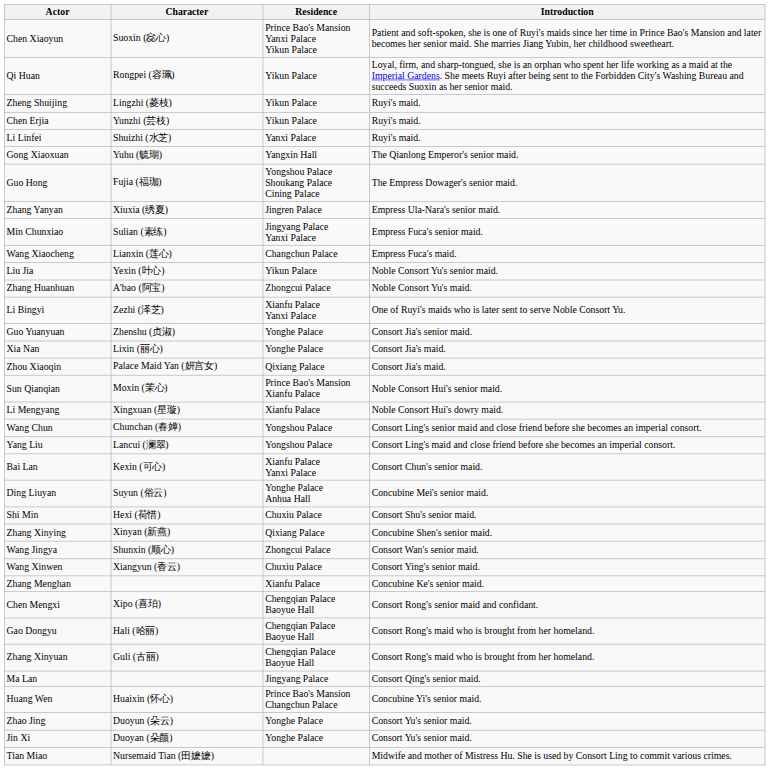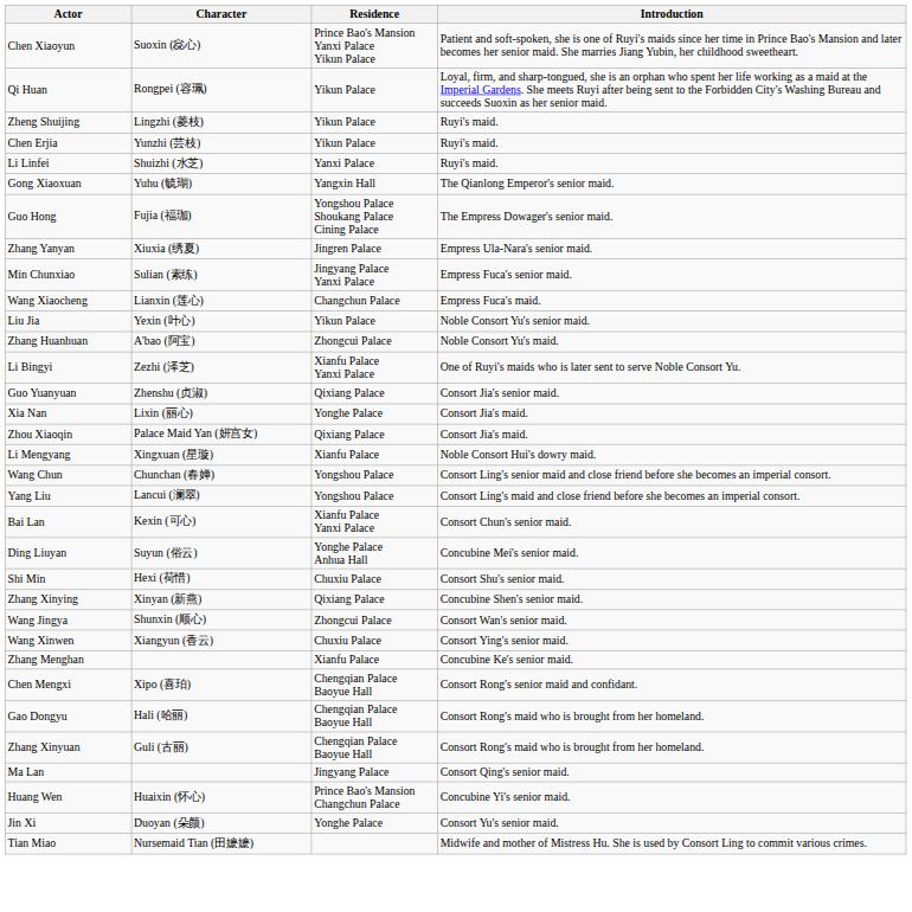 <table class="wikitable">
 <tr>
 <th style="width:14%">Actor</th>
 <th style="width:20%">Character</th>
 <th style="width:14%">Residence</th>
 <th>Introduction</th>
 </tr>
 <tr>
 <td>Chen Xiaoyun</td>
 <td>Suoxin (惢心)</td>
 <td>Prince Bao's Mansion<br>Yanxi Palace<br>Yikun Palace</td>
 <td>Patient and soft-spoken, she is one of Ruyi's maids since her time in Prince Bao's Mansion and later becomes her senior maid. She marries Jiang Yubin, her childhood sweetheart.</td>
 </tr>
 <tr>
 <td>Qi Huan</td>
 <td>Rongpei (容珮)</td>
 <td>Yikun Palace</td>
 <td>Loyal, firm, and sharp-tongued, she is an orphan who spent her life working as a maid at the <a href='#'>Imperial Gardens</a>. She meets Ruyi after being sent to the Forbidden City's Washing Bureau and succeeds Suoxin as her senior maid.</td>
 </tr>
 <tr>
 <td>Zheng Shuijing</td>
 <td>Lingzhi (菱枝)</td>
 <td>Yikun Palace</td>
 <td>Ruyi's maid.</td>
 </tr>
 <tr>
 <td>Chen Erjia</td>
 <td>Yunzhi (芸枝)</td>
 <td>Yikun Palace</td>
 <td>Ruyi's maid.</td>
 </tr>
 <tr>
 <td>Li Linfei</td>
 <td>Shuizhi (水芝)</td>
 <td>Yanxi Palace</td>
 <td>Ruyi's maid.</td>
 </tr>
 <tr>
 <td>Gong Xiaoxuan</td>
 <td>Yuhu (毓瑚)</td>
 <td>Yangxin Hall</td>
 <td>The Qianlong Emperor's senior maid.</td>
 </tr>
 <tr>
 <td>Guo Hong</td>
 <td>Fujia (福珈)</td>
 <td>Yongshou Palace<br>Shoukang Palace<br>Cining Palace</td>
 <td>The Empress Dowager's senior maid.</td>
 </tr>
 <tr>
 <td>Zhang Yanyan</td>
 <td>Xiuxia (绣夏)</td>
 <td>Jingren Palace</td>
 <td>Empress Ula-Nara's senior maid.</td>
 </tr>
 <tr>
 <td>Min Chunxiao</td>
 <td>Sulian (素练)</td>
 <td>Jingyang Palace<br>Yanxi Palace</td>
 <td>Empress Fuca's senior maid.</td>
 </tr>
 <tr>
 <td>Wang Xiaocheng</td>
 <td>Lianxin (莲心)</td>
 <td>Changchun Palace</td>
 <td>Empress Fuca's maid.</td>
 </tr>
 <tr>
 <td>Liu Jia</td>
 <td>Yexin (叶心)</td>
 <td>Yikun Palace</td>
 <td>Noble Consort Yu's senior maid.</td>
 </tr>
 <tr>
 <td>Zhang Huanhuan</td>
 <td>A'bao (阿宝)</td>
 <td>Zhongcui Palace</td>
 <td>Noble Consort Yu's maid.</td>
 </tr>
 <tr>
 <td>Li Bingyi</td>
 <td>Zezhi (泽芝)</td>
 <td>Xianfu Palace<br>Yanxi Palace</td>
 <td>One of Ruyi's maids who is later sent to serve Noble Consort Yu.</td>
 </tr>
 <tr>
 <td>Guo Yuanyuan</td>
 <td>Zhenshu (贞淑)</td>
-<td>Yonghe Palace</td>
+<td>Qixiang Palace</td>
 <td>Consort Jia's senior maid.</td>
 </tr>
 <tr>
 <td>Xia Nan</td>
 <td>Lixin (丽心)</td>
 <td>Yonghe Palace</td>
 <td>Consort Jia's maid.</td>
 </tr>
 <tr>
 <td>Zhou Xiaoqin</td>
 <td>Palace Maid Yan (妍宫女)</td>
 <td>Qixiang Palace</td>
 <td>Consort Jia's maid.</td>
-</tr>
-<tr>
-<td>Sun Qianqian</td>
-<td>Moxin (茉心)</td>
-<td>Prince Bao's Mansion<br>Xianfu Palace</td>
-<td>Noble Consort Hui's senior maid.</td>
 </tr>
 <tr>
 <td>Li Mengyang</td>
 <td>Xingxuan (星璇)</td>
 <td>Xianfu Palace</td>
 <td>Noble Consort Hui's dowry maid.</td>
 </tr>
 <tr>
 <td>Wang Chun</td>
 <td>Chunchan (春婵)</td>
 <td>Yongshou Palace</td>
 <td>Consort Ling's senior maid and close friend before she becomes an imperial consort.</td>
 </tr>
 <tr>
 <td>Yang Liu</td>
 <td>Lancui (澜翠)</td>
 <td>Yongshou Palace</td>
 <td>Consort Ling's maid and close friend before she becomes an imperial consort.</td>
 </tr>
 <tr>
 <td>Bai Lan</td>
 <td>Kexin (可心)</td>
 <td>Xianfu Palace<br>Yanxi Palace</td>
 <td>Consort Chun's senior maid.</td>
 </tr>
 <tr>
 <td>Ding Liuyan</td>
 <td>Suyun (俗云)</td>
 <td>Yonghe Palace<br>Anhua Hall</td>
 <td>Concubine Mei's senior maid.</td>
 </tr>
 <tr>
 <td>Shi Min</td>
 <td>Hexi (荷惜)</td>
 <td>Chuxiu Palace</td>
 <td>Consort Shu's senior maid.</td>
 </tr>
 <tr>
 <td>Zhang Xinying</td>
 <td>Xinyan (新燕)</td>
 <td>Qixiang Palace</td>
 <td>Concubine Shen's senior maid.</td>
 </tr>
 <tr>
 <td>Wang Jingya</td>
 <td>Shunxin (顺心)</td>
 <td>Zhongcui Palace</td>
 <td>Consort Wan's senior maid.</td>
 </tr>
 <tr>
 <td>Wang Xinwen</td>
 <td>Xiangyun (香云)</td>
 <td>Chuxiu Palace</td>
 <td>Consort Ying's senior maid.</td>
 </tr>
 <tr>
 <td>Zhang Menghan</td>
 <td></td>
 <td>Xianfu Palace</td>
 <td>Concubine Ke's senior maid.</td>
 </tr>
 <tr>
 <td>Chen Mengxi</td>
 <td>Xipo (喜珀)</td>
 <td>Chengqian Palace<br>Baoyue Hall</td>
 <td>Consort Rong's senior maid and confidant.</td>
 </tr>
 <tr>
 <td>Gao Dongyu</td>
 <td>Hali (哈丽)</td>
 <td>Chengqian Palace<br>Baoyue Hall</td>
 <td>Consort Rong's maid who is brought from her homeland.</td>
 </tr>
 <tr>
 <td>Zhang Xinyuan</td>
 <td>Guli (古丽)</td>
 <td>Chengqian Palace<br>Baoyue Hall</td>
 <td>Consort Rong's maid who is brought from her homeland.</td>
 </tr>
 <tr>
 <td>Ma Lan</td>
 <td></td>
 <td>Jingyang Palace</td>
 <td>Consort Qing's senior maid.</td>
 </tr>
 <tr>
 <td>Huang Wen</td>
 <td>Huaixin (怀心)</td>
 <td>Prince Bao's Mansion<br>Changchun Palace</td>
 <td>Concubine Yi's senior maid.</td>
 </tr>
 <tr>
-<td>Zhao Jing</td>
-<td>Duoyun (朵云)</td>
-<td>Yonghe Palace</td>
-<td>Consort Yu's senior maid.</td>
-</tr>
-<tr>
 <td>Jin Xi</td>
 <td>Duoyan (朵颜)</td>
 <td>Yonghe Palace</td>
 <td>Consort Yu's senior maid.</td>
 </tr>
 <tr>
 <td>Tian Miao</td>
 <td>Nursemaid Tian (田嬷嬷)</td>
 <td></td>
 <td>Midwife and mother of Mistress Hu. She is used by Consort Ling to commit various crimes.</td>
 </tr>
 </table>
